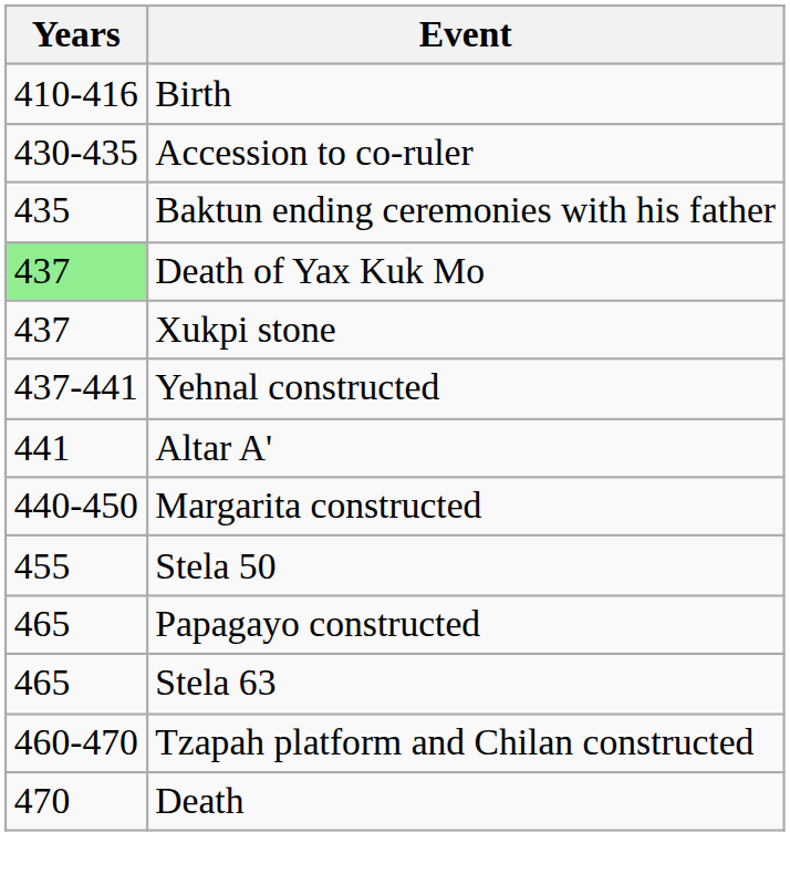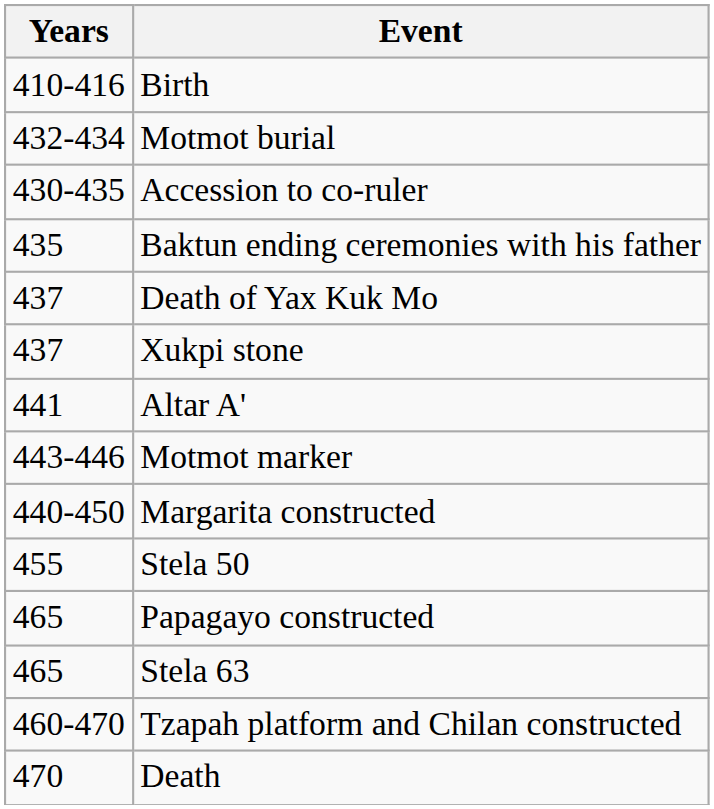 <table class="wikitable">
 <tr>
 <th>Years</th>
 <th>Event</th>
 </tr>
 <tr>
 <td>410-416</td>
 <td>Birth</td>
 </tr>
 <tr>
+<td>432-434</td>
+<td>Motmot burial</td>
+</tr>
+<tr>
 <td>430-435</td>
 <td>Accession to co-ruler</td>
 </tr>
 <tr>
 <td>435</td>
 <td>Baktun ending ceremonies with his father</td>
 </tr>
 <tr>
-<td style="background: lightgreen;">437</td>
+<td>437</td>
 <td>Death of Yax Kuk Mo</td>
 </tr>
 <tr>
 <td>437</td>
 <td>Xukpi stone</td>
 </tr>
 <tr>
-<td>437-441</td>
-<td>Yehnal constructed</td>
+<td>441</td>
+<td>Altar A'</td>
 </tr>
 <tr>
-<td>441</td>
-<td>Altar A'</td>
+<td>443-446</td>
+<td>Motmot marker</td>
 </tr>
 <tr>
 <td>440-450</td>
 <td>Margarita constructed</td>
 </tr>
 <tr>
 <td>455</td>
 <td>Stela 50</td>
 </tr>
 <tr>
 <td>465</td>
 <td>Papagayo constructed</td>
 </tr>
 <tr>
 <td>465</td>
 <td>Stela 63</td>
 </tr>
 <tr>
 <td>460-470</td>
 <td>Tzapah platform and Chilan constructed</td>
 </tr>
 <tr>
 <td>470</td>
 <td>Death</td>
 </tr>
 </table>
